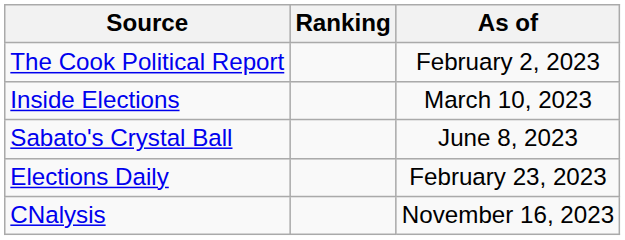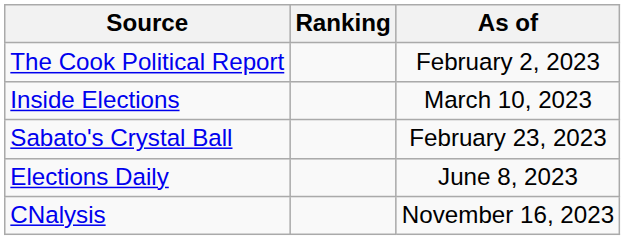 <table class="wikitable" style="text-align:center">
 <tr>
 <th>Source</th>
 <th>Ranking</th>
 <th>As of</th>
 </tr>
 <tr>
 <td align="left"><a href='#'>The Cook Political Report</a></td>
 <td></td>
 <td>February 2, 2023</td>
 </tr>
 <tr>
 <td align="left"><a href='#'>Inside Elections</a></td>
 <td></td>
 <td>March 10, 2023</td>
 </tr>
 <tr>
 <td align="left"><a href='#'>Sabato's Crystal Ball</a></td>
 <td></td>
-<td>June 8, 2023</td>
+<td>February 23, 2023</td>
 </tr>
 <tr>
 <td align="left"><a href='#'>Elections Daily</a></td>
 <td></td>
-<td>February 23, 2023</td>
+<td>June 8, 2023</td>
 </tr>
 <tr>
 <td align="left"><a href='#'>CNalysis</a></td>
 <td></td>
 <td>November 16, 2023</td>
 </tr>
 </table>
